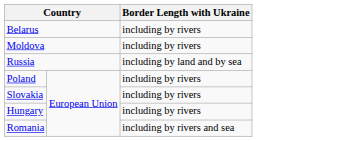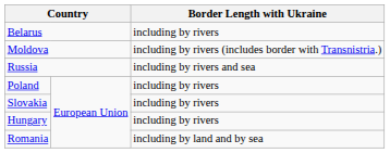 <table class="wikitable">
 <tr>
 <th colspan=2>Country</th>
 <th>Border Length with Ukraine</th>
 </tr>
 <tr>
 <td colspan=2><a href='#'>Belarus</a></td>
 <td> including  by rivers</td>
 </tr>
 <tr>
 <td colspan=2><a href='#'>Moldova</a></td>
-<td> including  by rivers</td>
+<td> including  by rivers (includes  border with <a href='#'>Transnistria</a>.)</td>
 </tr>
 <tr>
 <td colspan=2><a href='#'>Russia</a></td>
-<td> including  by land and  by sea</td>
+<td> including  by rivers and sea</td>
 </tr>
 <tr>
 <td><a href='#'>Poland</a></td>
 <td rowspan=4><a href='#'>European Union</a></td>
 <td> including  by rivers</td>
 </tr>
 <tr>
 <td><a href='#'>Slovakia</a></td>
 <td> including  by rivers</td>
 </tr>
 <tr>
 <td><a href='#'>Hungary</a></td>
 <td> including  by rivers</td>
 </tr>
 <tr>
 <td><a href='#'>Romania</a></td>
-<td> including  by rivers and sea</td>
+<td> including  by land and  by sea</td>
 </tr>
 </table>
